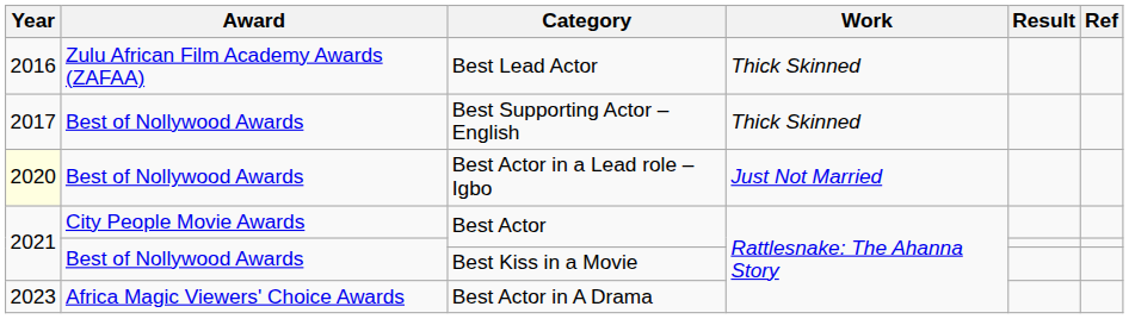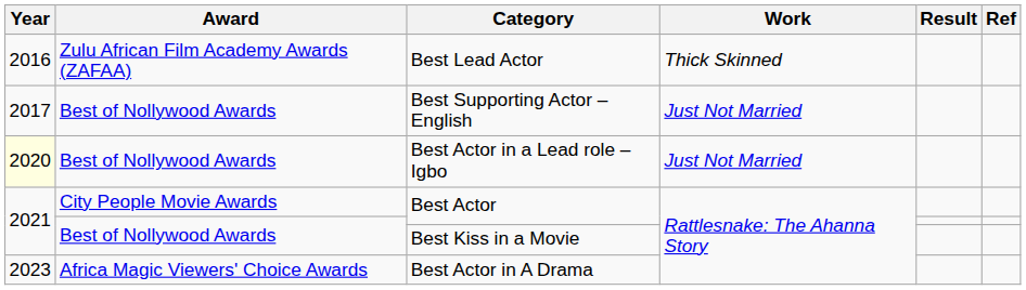 <table class="wikitable">
 <tr>
 <th>Year</th>
 <th>Award</th>
 <th>Category</th>
 <th>Work</th>
 <th>Result</th>
 <th>Ref</th>
 </tr>
 <tr>
 <td>2016</td>
 <td><a href='#'>Zulu African Film Academy Awards (ZAFAA)</a></td>
 <td>Best Lead Actor</td>
 <td><em>Thick Skinned</em></td>
 <td></td>
 <td></td>
 </tr>
 <tr>
 <td>2017</td>
 <td><a href='#'>Best of Nollywood Awards</a></td>
 <td>Best Supporting Actor –English</td>
-<td><em>Thick Skinned</em></td>
+<td><em><a href='#'>Just Not Married</a></em></td>
 <td></td>
 <td></td>
 </tr>
 <tr>
 <td style="background: lightyellow;">2020</td>
 <td><a href='#'>Best of Nollywood Awards</a></td>
 <td>Best Actor in a Lead role –Igbo</td>
 <td><em><a href='#'>Just Not Married</a></em></td>
 <td></td>
 <td></td>
 </tr>
 <tr>
 <td rowspan="3">2021</td>
 <td><a href='#'>City People Movie Awards</a></td>
 <td rowspan="2">Best Actor</td>
 <td rowspan="4"><em><a href='#'>Rattlesnake: The Ahanna Story</a></em></td>
 <td></td>
 <td></td>
 </tr>
 <tr>
 <td rowspan="2"><a href='#'>Best of Nollywood Awards</a></td>
 <td></td>
 <td></td>
 </tr>
 <tr>
 <td>Best Kiss in a Movie</td>
 <td></td>
 <td></td>
 </tr>
 <tr>
 <td>2023</td>
 <td><a href='#'>Africa Magic Viewers' Choice Awards</a></td>
 <td>Best Actor in A Drama</td>
 <td></td>
 <td></td>
 </tr>
 </table>
